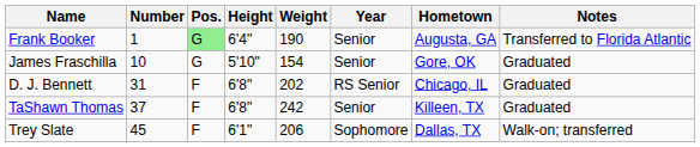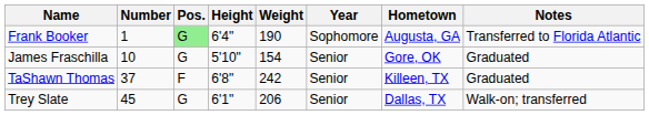 <table class="wikitable sortable" border="1">
 <tr>
 <th>Name</th>
 <th>Number</th>
 <th>Pos.</th>
 <th>Height</th>
 <th>Weight</th>
 <th>Year</th>
 <th>Hometown</th>
 <th class="unsortable">Notes</th>
 </tr>
 <tr>
 <td><a href='#'>Frank Booker</a></td>
 <td>1</td>
 <td style="background: lightgreen;">G</td>
 <td>6'4"</td>
 <td>190</td>
-<td>Senior</td>
+<td>Sophomore</td>
 <td><a href='#'>Augusta, GA</a></td>
 <td>Transferred to <a href='#'>Florida Atlantic</a></td>
 </tr>
 <tr>
 <td>James Fraschilla</td>
 <td>10</td>
 <td>G</td>
 <td>5'10"</td>
 <td>154</td>
 <td>Senior</td>
 <td><a href='#'>Gore, OK</a></td>
-<td>Graduated</td>
-</tr>
-<tr>
-<td>D. J. Bennett</td>
-<td>31</td>
-<td>F</td>
-<td>6'8"</td>
-<td>202</td>
-<td>RS Senior</td>
-<td><a href='#'>Chicago, IL</a></td>
 <td>Graduated</td>
 </tr>
 <tr>
 <td><a href='#'>TaShawn Thomas</a></td>
 <td>37</td>
 <td>F</td>
 <td>6'8"</td>
 <td>242</td>
 <td>Senior</td>
 <td><a href='#'>Killeen, TX</a></td>
 <td>Graduated</td>
 </tr>
 <tr>
 <td>Trey Slate</td>
 <td>45</td>
-<td>F</td>
+<td>G</td>
 <td>6'1"</td>
 <td>206</td>
-<td>Sophomore</td>
+<td>Senior</td>
 <td><a href='#'>Dallas, TX</a></td>
 <td>Walk-on; transferred</td>
 </tr>
 </table>
